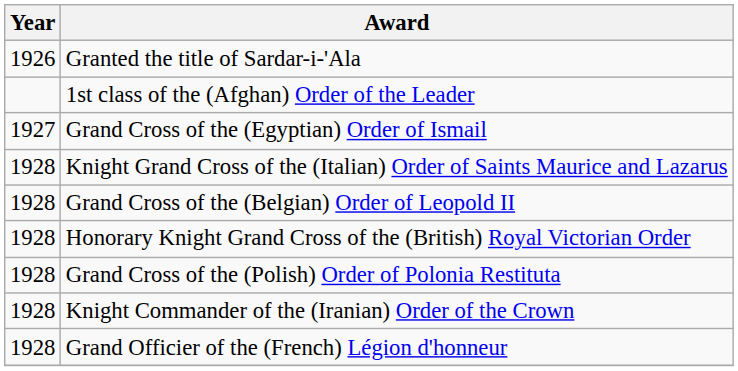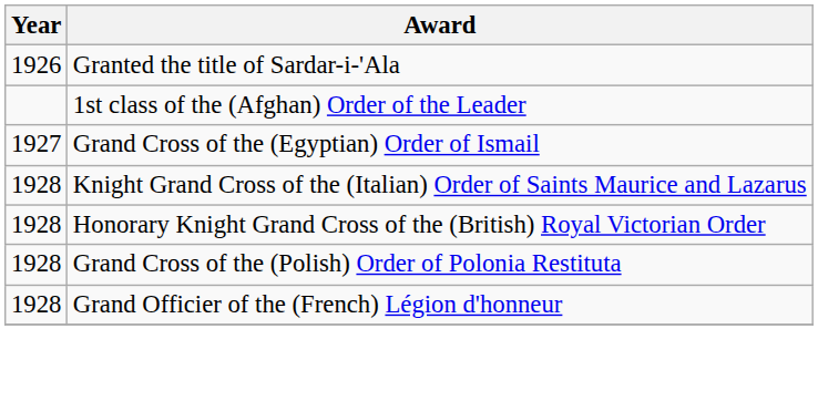 <table class="wikitable" border="1">
 <tr>
 <th>Year</th>
 <th>Award</th>
 </tr>
 <tr>
 <td>1926</td>
 <td>Granted the title of Sardar-i-'Ala</td>
 </tr>
 <tr>
 <td></td>
 <td>1st class of the (Afghan) <a href='#'>Order of the Leader</a></td>
 </tr>
 <tr>
 <td>1927</td>
 <td>Grand Cross of the (Egyptian) <a href='#'>Order of Ismail</a></td>
 </tr>
 <tr>
 <td>1928</td>
 <td>Knight Grand Cross of the (Italian) <a href='#'>Order of Saints Maurice and Lazarus</a></td>
 </tr>
 <tr>
 <td>1928</td>
-<td>Grand Cross of the (Belgian) <a href='#'>Order of Leopold II</a></td>
-</tr>
-<tr>
-<td>1928</td>
 <td>Honorary Knight Grand Cross of the (British) <a href='#'>Royal Victorian Order</a></td>
 </tr>
 <tr>
 <td>1928</td>
 <td>Grand Cross of the (Polish) <a href='#'>Order of Polonia Restituta</a></td>
 </tr>
 <tr>
 <td>1928</td>
-<td>Knight Commander of the (Iranian) <a href='#'>Order of the Crown</a></td>
-</tr>
-<tr>
-<td>1928</td>
 <td>Grand Officier of the (French) <a href='#'>Légion d'honneur</a></td>
 </tr>
 <tr>
 </tr>
 </table>
